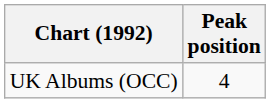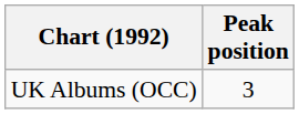 <table class="wikitable sortable plainrowheaders">
 <tr>
 <th>Chart (1992)</th>
 <th>Peak<br>position</th>
 </tr>
 <tr>
 <td>UK Albums (OCC)</td>
-<td align="center">4</td>
+<td align="center">3</td>
 </tr>
 </table>
